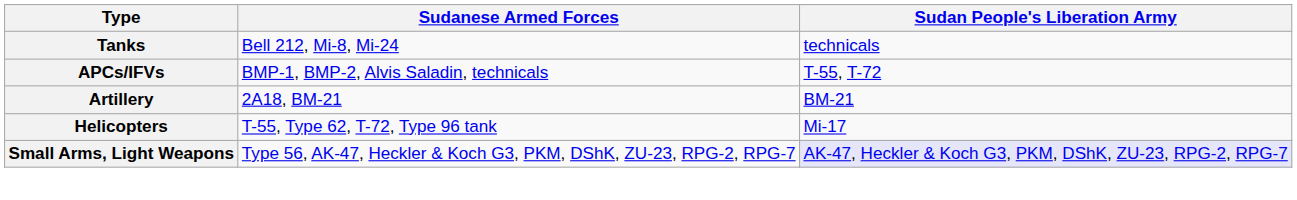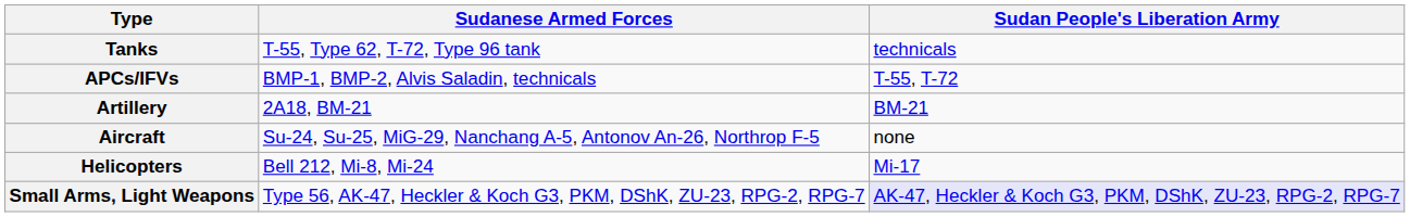 <table class="wikitable">
 <tr>
 <th>Type</th>
 <th> <a href='#'>Sudanese Armed Forces</a></th>
 <th> <a href='#'>Sudan People's Liberation Army</a></th>
 </tr>
 <tr>
 <th>Tanks</th>
-<td><a href='#'>Bell 212</a>, <a href='#'>Mi-8</a>, <a href='#'>Mi-24</a></td>
+<td><a href='#'>T-55</a>, <a href='#'>Type 62</a>, <a href='#'>T-72</a>, <a href='#'>Type 96 tank</a></td>
 <td><a href='#'>technicals</a></td>
 </tr>
 <tr>
 <th>APCs/IFVs</th>
 <td><a href='#'>BMP-1</a>, <a href='#'>BMP-2</a>, <a href='#'>Alvis Saladin</a>, <a href='#'>technicals</a></td>
 <td><a href='#'>T-55</a>, <a href='#'>T-72</a></td>
 </tr>
 <tr>
 <th>Artillery</th>
 <td><a href='#'>2A18</a>, <a href='#'>BM-21</a></td>
 <td><a href='#'>BM-21</a></td>
 </tr>
 <tr>
+<th>Aircraft</th>
+<td><a href='#'>Su-24</a>, <a href='#'>Su-25</a>, <a href='#'>MiG-29</a>, <a href='#'>Nanchang A-5</a>, <a href='#'>Antonov An-26</a>, <a href='#'>Northrop F-5</a></td>
+<td>none</td>
+</tr>
+<tr>
 <th>Helicopters</th>
-<td><a href='#'>T-55</a>, <a href='#'>Type 62</a>, <a href='#'>T-72</a>, <a href='#'>Type 96 tank</a></td>
+<td><a href='#'>Bell 212</a>, <a href='#'>Mi-8</a>, <a href='#'>Mi-24</a></td>
 <td><a href='#'>Mi-17</a></td>
 </tr>
 <tr>
 <th>Small Arms, Light Weapons</th>
 <td><a href='#'>Type 56</a>, <a href='#'>AK-47</a>, <a href='#'>Heckler & Koch G3</a>, <a href='#'>PKM</a>, <a href='#'>DShK</a>, <a href='#'>ZU-23</a>, <a href='#'>RPG-2</a>, <a href='#'>RPG-7</a></td>
 <td style="background: lavender;"><a href='#'>AK-47</a>, <a href='#'>Heckler & Koch G3</a>, <a href='#'>PKM</a>, <a href='#'>DShK</a>, <a href='#'>ZU-23</a>, <a href='#'>RPG-2</a>, <a href='#'>RPG-7</a></td>
 </tr>
 </table>
